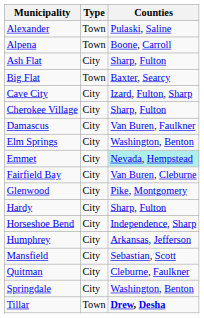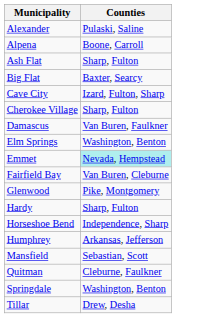 <table class="wikitable sortable">
 <tr>
 <th>Municipality</th>
-<th>Type</th>
 <th>Counties</th>
 </tr>
 <tr>
 <td><a href='#'>Alexander</a></td>
-<td>Town</td>
 <td><a href='#'>Pulaski</a>, <a href='#'>Saline</a></td>
 </tr>
 <tr>
 <td><a href='#'>Alpena</a></td>
-<td>Town</td>
 <td><a href='#'>Boone</a>, <a href='#'>Carroll</a></td>
 </tr>
 <tr>
 <td><a href='#'>Ash Flat</a></td>
-<td>City</td>
 <td><a href='#'>Sharp</a>, <a href='#'>Fulton</a></td>
 </tr>
 <tr>
 <td><a href='#'>Big Flat</a></td>
-<td>Town</td>
 <td><a href='#'>Baxter</a>, <a href='#'>Searcy</a></td>
 </tr>
 <tr>
 <td><a href='#'>Cave City</a></td>
-<td>City</td>
 <td><a href='#'>Izard</a>, <a href='#'>Fulton</a>, <a href='#'>Sharp</a></td>
 </tr>
 <tr>
 <td><a href='#'>Cherokee Village</a></td>
-<td>City</td>
 <td><a href='#'>Sharp</a>, <a href='#'>Fulton</a></td>
 </tr>
 <tr>
 <td><a href='#'>Damascus</a></td>
-<td>City</td>
 <td><a href='#'>Van Buren</a>, <a href='#'>Faulkner</a></td>
 </tr>
 <tr>
 <td><a href='#'>Elm Springs</a></td>
-<td>City</td>
 <td><a href='#'>Washington</a>, <a href='#'>Benton</a></td>
 </tr>
 <tr>
 <td><a href='#'>Emmet</a></td>
-<td>City</td>
 <td style="background: paleturquoise;"><a href='#'>Nevada</a>, <a href='#'>Hempstead</a></td>
 </tr>
 <tr>
 <td><a href='#'>Fairfield Bay</a></td>
-<td>City</td>
 <td><a href='#'>Van Buren</a>, <a href='#'>Cleburne</a></td>
 </tr>
 <tr>
 <td><a href='#'>Glenwood</a></td>
-<td>City</td>
 <td><a href='#'>Pike</a>, <a href='#'>Montgomery</a></td>
 </tr>
 <tr>
 <td><a href='#'>Hardy</a></td>
-<td>City</td>
 <td><a href='#'>Sharp</a>, <a href='#'>Fulton</a></td>
 </tr>
 <tr>
 <td><a href='#'>Horseshoe Bend</a></td>
-<td>City</td>
 <td><a href='#'>Independence</a>, <a href='#'>Sharp</a></td>
 </tr>
 <tr>
 <td><a href='#'>Humphrey</a></td>
-<td>City</td>
 <td><a href='#'>Arkansas</a>, <a href='#'>Jefferson</a></td>
 </tr>
 <tr>
 <td><a href='#'>Mansfield</a></td>
-<td>City</td>
 <td><a href='#'>Sebastian</a>, <a href='#'>Scott</a></td>
 </tr>
 <tr>
 <td><a href='#'>Quitman</a></td>
-<td>City</td>
 <td><a href='#'>Cleburne</a>, <a href='#'>Faulkner</a></td>
 </tr>
 <tr>
 <td><a href='#'>Springdale</a></td>
-<td>City</td>
 <td><a href='#'>Washington</a>, <a href='#'>Benton</a></td>
 </tr>
 <tr>
 <td><a href='#'>Tillar</a></td>
-<td>Town</td>
-<td><strong><a href='#'>Drew</a>, <a href='#'>Desha</a></strong></td>
+<td><a href='#'>Drew</a>, <a href='#'>Desha</a></td>
 </tr>
 </table>
